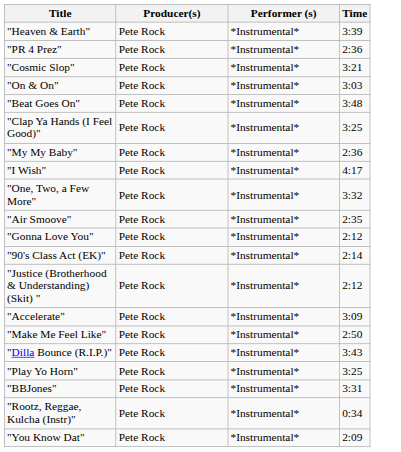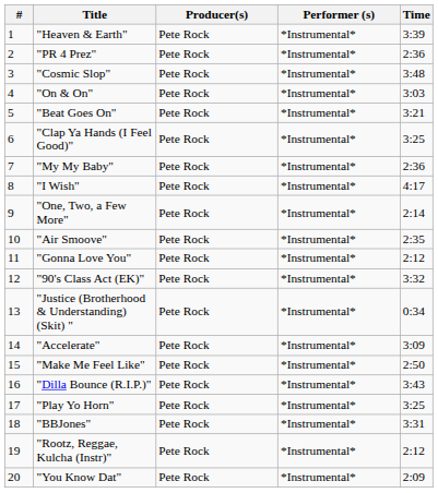 <table class="wikitable">
 <tr>
+<th align="center" width="30">#</th>
 <th align="center" width="150">Title</th>
 <th align="center" width="150">Producer(s)</th>
 <th align="center" width="150">Performer (s)</th>
 <th align="center" width="30">Time</th>
 </tr>
 <tr>
+<td>1</td>
 <td>"Heaven & Earth"</td>
 <td>Pete Rock</td>
 <td>*Instrumental*</td>
 <td>3:39</td>
 </tr>
 <tr>
+<td>2</td>
 <td>"PR 4 Prez"</td>
 <td>Pete Rock</td>
 <td>*Instrumental*</td>
 <td>2:36</td>
 </tr>
 <tr>
+<td>3</td>
 <td>"Cosmic Slop"</td>
 <td>Pete Rock</td>
 <td>*Instrumental*</td>
-<td>3:21</td>
+<td>3:48</td>
 </tr>
 <tr>
+<td>4</td>
 <td>"On & On"</td>
 <td>Pete Rock</td>
 <td>*Instrumental*</td>
 <td>3:03</td>
 </tr>
 <tr>
+<td>5</td>
 <td>"Beat Goes On"</td>
 <td>Pete Rock</td>
 <td>*Instrumental*</td>
-<td>3:48</td>
+<td>3:21</td>
 </tr>
 <tr>
+<td>6</td>
 <td>"Clap Ya Hands (I Feel Good)"</td>
 <td>Pete Rock</td>
 <td>*Instrumental*</td>
 <td>3:25</td>
 </tr>
 <tr>
+<td>7</td>
 <td>"My My Baby"</td>
 <td>Pete Rock</td>
 <td>*Instrumental*</td>
 <td>2:36</td>
 </tr>
 <tr>
+<td>8</td>
 <td>"I Wish"</td>
 <td>Pete Rock</td>
 <td>*Instrumental*</td>
 <td>4:17</td>
 </tr>
 <tr>
+<td>9</td>
 <td>"One, Two, a Few More"</td>
 <td>Pete Rock</td>
 <td>*Instrumental*</td>
-<td>3:32</td>
+<td>2:14</td>
 </tr>
 <tr>
+<td>10</td>
 <td>"Air Smoove"</td>
 <td>Pete Rock</td>
 <td>*Instrumental*</td>
 <td>2:35</td>
 </tr>
 <tr>
+<td>11</td>
 <td>"Gonna Love You"</td>
 <td>Pete Rock</td>
 <td>*Instrumental*</td>
 <td>2:12</td>
 </tr>
 <tr>
+<td>12</td>
 <td>"90's Class Act (EK)"</td>
 <td>Pete Rock</td>
 <td>*Instrumental*</td>
-<td>2:14</td>
+<td>3:32</td>
 </tr>
 <tr>
+<td>13</td>
 <td>"Justice (Brotherhood & Understanding) (Skit)                             "</td>
 <td>Pete Rock</td>
 <td>*Instrumental*</td>
-<td>2:12</td>
+<td>0:34</td>
 </tr>
 <tr>
+<td>14</td>
 <td>"Accelerate"</td>
 <td>Pete Rock</td>
 <td>*Instrumental*</td>
 <td>3:09</td>
 </tr>
 <tr>
+<td>15</td>
 <td>"Make Me Feel Like"</td>
 <td>Pete Rock</td>
 <td>*Instrumental*</td>
 <td>2:50</td>
 </tr>
 <tr>
+<td>16</td>
 <td>"<a href='#'>Dilla</a> Bounce (R.I.P.)"</td>
 <td>Pete Rock</td>
 <td>*Instrumental*</td>
 <td>3:43</td>
 </tr>
 <tr>
+<td>17</td>
 <td>"Play Yo Horn"</td>
 <td>Pete Rock</td>
 <td>*Instrumental*</td>
 <td>3:25</td>
 </tr>
 <tr>
+<td>18</td>
 <td>"BBJones"</td>
 <td>Pete Rock</td>
 <td>*Instrumental*</td>
 <td>3:31</td>
 </tr>
 <tr>
+<td>19</td>
 <td>"Rootz, Reggae, Kulcha (Instr)"</td>
 <td>Pete Rock</td>
 <td>*Instrumental*</td>
-<td>0:34</td>
+<td>2:12</td>
 </tr>
 <tr>
+<td>20</td>
 <td>"You Know Dat"</td>
 <td>Pete Rock</td>
 <td>*Instrumental*</td>
 <td>2:09</td>
 </tr>
 </table>
